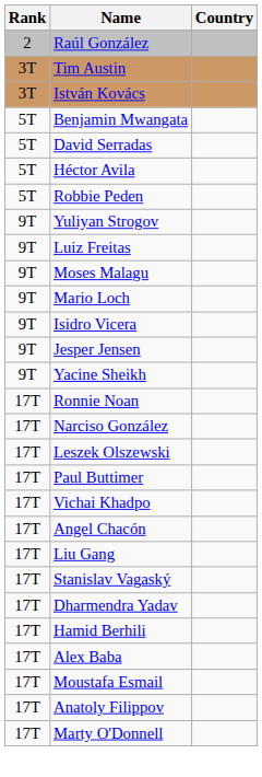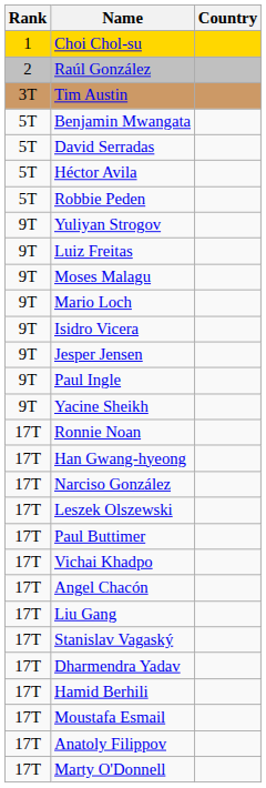 <table class="wikitable sortable" style="text-align:center">
 <tr>
 <th>Rank</th>
 <th>Name</th>
 <th>Country</th>
+</tr>
+<tr bgcolor=gold>
+<td>1</td>
+<td align="left"><a href='#'>Choi Chol-su</a></td>
+<td align="left"></td>
 </tr>
 <tr bgcolor=silver>
 <td>2</td>
 <td align="left"><a href='#'>Raúl González</a></td>
 <td align="left"></td>
 </tr>
 <tr bgcolor=#CC9966>
 <td>3T</td>
 <td align="left"><a href='#'>Tim Austin</a></td>
-<td align="left"></td>
-</tr>
-<tr bgcolor=#CC9966>
-<td>3T</td>
-<td align="left"><a href='#'>István Kovács</a></td>
 <td align="left"></td>
 </tr>
 <tr>
 <td>5T</td>
 <td align="left"><a href='#'>Benjamin Mwangata</a></td>
 <td align="left"></td>
 </tr>
 <tr>
 <td>5T</td>
 <td align="left"><a href='#'>David Serradas</a></td>
 <td align="left"></td>
 </tr>
 <tr>
 <td>5T</td>
 <td align="left"><a href='#'>Héctor Avila</a></td>
 <td align="left"></td>
 </tr>
 <tr>
 <td>5T</td>
 <td align="left"><a href='#'>Robbie Peden</a></td>
 <td align="left"></td>
 </tr>
 <tr>
 <td>9T</td>
 <td align="left"><a href='#'>Yuliyan Strogov</a></td>
 <td align="left"></td>
 </tr>
 <tr>
 <td>9T</td>
 <td align="left"><a href='#'>Luiz Freitas</a></td>
 <td align="left"></td>
 </tr>
 <tr>
 <td>9T</td>
 <td align="left"><a href='#'>Moses Malagu</a></td>
 <td align="left"></td>
 </tr>
 <tr>
 <td>9T</td>
 <td align="left"><a href='#'>Mario Loch</a></td>
 <td align="left"></td>
 </tr>
 <tr>
 <td>9T</td>
 <td align="left"><a href='#'>Isidro Vicera</a></td>
 <td align="left"></td>
 </tr>
 <tr>
 <td>9T</td>
 <td align="left"><a href='#'>Jesper Jensen</a></td>
 <td align="left"></td>
 </tr>
 <tr>
 <td>9T</td>
+<td align="left"><a href='#'>Paul Ingle</a></td>
+<td align="left"></td>
+</tr>
+<tr>
+<td>9T</td>
 <td align="left"><a href='#'>Yacine Sheikh</a></td>
 <td align="left"></td>
 </tr>
 <tr>
 <td>17T</td>
 <td align="left"><a href='#'>Ronnie Noan</a></td>
+<td align="left"></td>
+</tr>
+<tr>
+<td>17T</td>
+<td align="left"><a href='#'>Han Gwang-hyeong</a></td>
 <td align="left"></td>
 </tr>
 <tr>
 <td>17T</td>
 <td align="left"><a href='#'>Narciso González</a></td>
 <td align="left"></td>
 </tr>
 <tr>
 <td>17T</td>
 <td align="left"><a href='#'>Leszek Olszewski</a></td>
 <td align="left"></td>
 </tr>
 <tr>
 <td>17T</td>
 <td align="left"><a href='#'>Paul Buttimer</a></td>
 <td align="left"></td>
 </tr>
 <tr>
 <td>17T</td>
 <td align="left"><a href='#'>Vichai Khadpo</a></td>
 <td align="left"></td>
 </tr>
 <tr>
 <td>17T</td>
 <td align="left"><a href='#'>Angel Chacón</a></td>
 <td align="left"></td>
 </tr>
 <tr>
 <td>17T</td>
 <td align="left"><a href='#'>Liu Gang</a></td>
 <td align="left"></td>
 </tr>
 <tr>
 <td>17T</td>
 <td align="left"><a href='#'>Stanislav Vagaský</a></td>
 <td align="left"></td>
 </tr>
 <tr>
 <td>17T</td>
 <td align="left"><a href='#'>Dharmendra Yadav</a></td>
 <td align="left"></td>
 </tr>
 <tr>
 <td>17T</td>
 <td align="left"><a href='#'>Hamid Berhili</a></td>
 <td align="left"></td>
 </tr>
 <tr>
 <td>17T</td>
-<td align="left"><a href='#'>Alex Baba</a></td>
-<td align="left"></td>
-</tr>
-<tr>
-<td>17T</td>
 <td align="left"><a href='#'>Moustafa Esmail</a></td>
 <td align="left"></td>
 </tr>
 <tr>
 <td>17T</td>
 <td align="left"><a href='#'>Anatoly Filippov</a></td>
 <td align="left"></td>
 </tr>
 <tr>
 <td>17T</td>
 <td align="left"><a href='#'>Marty O'Donnell</a></td>
 <td align="left"></td>
 </tr>
 </table>
